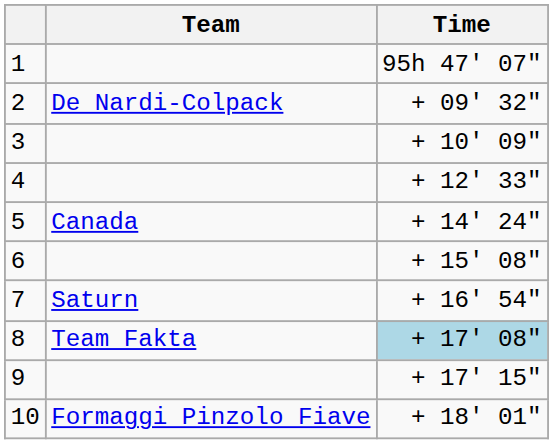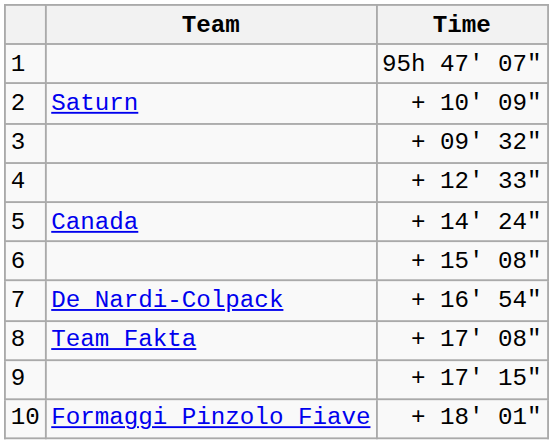 <table class=wikitable>
 <tr>
 <th></th>
 <th>Team</th>
 <th>Time</th>
 </tr>
 <tr>
 <td>1</td>
 <td></td>
 <td align=right>95h 47' 07"</td>
 </tr>
 <tr>
 <td>2</td>
-<td><a href='#'>De Nardi-Colpack</a></td>
-<td align=right>+ 09' 32"</td>
+<td><a href='#'>Saturn</a></td>
+<td align=right>+ 10' 09"</td>
 </tr>
 <tr>
 <td>3</td>
 <td></td>
-<td align=right>+ 10' 09"</td>
+<td align=right>+ 09' 32"</td>
 </tr>
 <tr>
 <td>4</td>
 <td></td>
 <td align=right>+ 12' 33"</td>
 </tr>
 <tr>
 <td>5</td>
 <td><a href='#'>Canada</a></td>
 <td align=right>+ 14' 24"</td>
 </tr>
 <tr>
 <td>6</td>
 <td></td>
 <td align=right>+ 15' 08"</td>
 </tr>
 <tr>
 <td>7</td>
-<td><a href='#'>Saturn</a></td>
+<td><a href='#'>De Nardi-Colpack</a></td>
 <td align=right>+ 16' 54"</td>
 </tr>
 <tr>
 <td>8</td>
 <td><a href='#'>Team Fakta</a></td>
-<td align=right style="background: lightblue;">+ 17' 08"</td>
+<td align=right>+ 17' 08"</td>
 </tr>
 <tr>
 <td>9</td>
 <td></td>
 <td align=right>+ 17' 15"</td>
 </tr>
 <tr>
 <td>10</td>
 <td><a href='#'>Formaggi Pinzolo Fiave</a></td>
 <td align=right>+ 18' 01"</td>
 </tr>
 </table>
